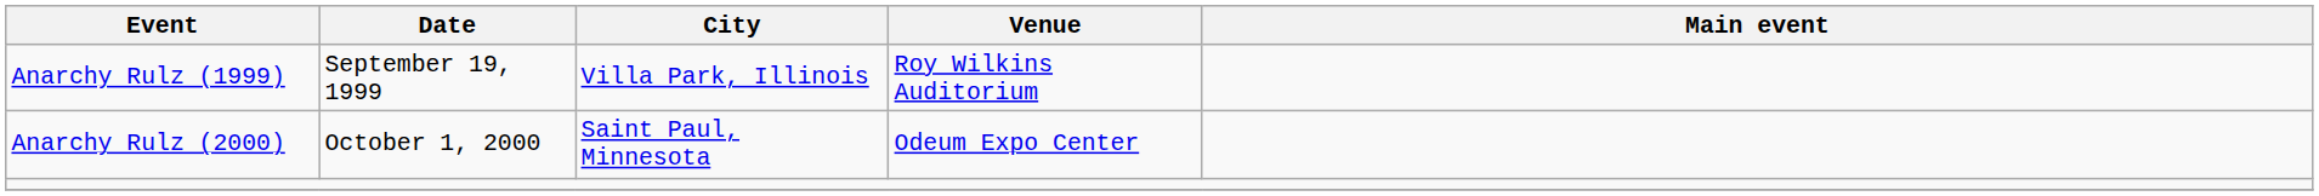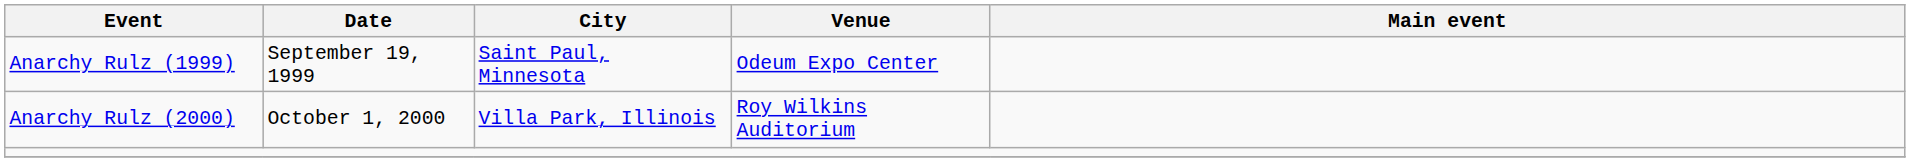 <table class="wikitable">
 <tr>
 <th width=11%>Event</th>
 <th width=9%>Date</th>
 <th width=11%>City</th>
 <th width=11%>Venue</th>
 <th width=39%>Main event</th>
 </tr>
 <tr>
 <td><a href='#'>Anarchy Rulz (1999)</a></td>
 <td>September 19, 1999</td>
-<td><a href='#'>Villa Park, Illinois</a></td>
-<td><a href='#'>Roy Wilkins Auditorium</a></td>
+<td><a href='#'>Saint Paul, Minnesota</a></td>
+<td><a href='#'>Odeum Expo Center</a></td>
 <td></td>
 </tr>
 <tr>
 <td><a href='#'>Anarchy Rulz (2000)</a></td>
 <td>October 1, 2000</td>
-<td><a href='#'>Saint Paul, Minnesota</a></td>
-<td><a href='#'>Odeum Expo Center</a></td>
+<td><a href='#'>Villa Park, Illinois</a></td>
+<td><a href='#'>Roy Wilkins Auditorium</a></td>
 <td></td>
 </tr>
 <tr>
 <td colspan="10"></td>
 </tr>
 <tr>
 </tr>
 </table>
